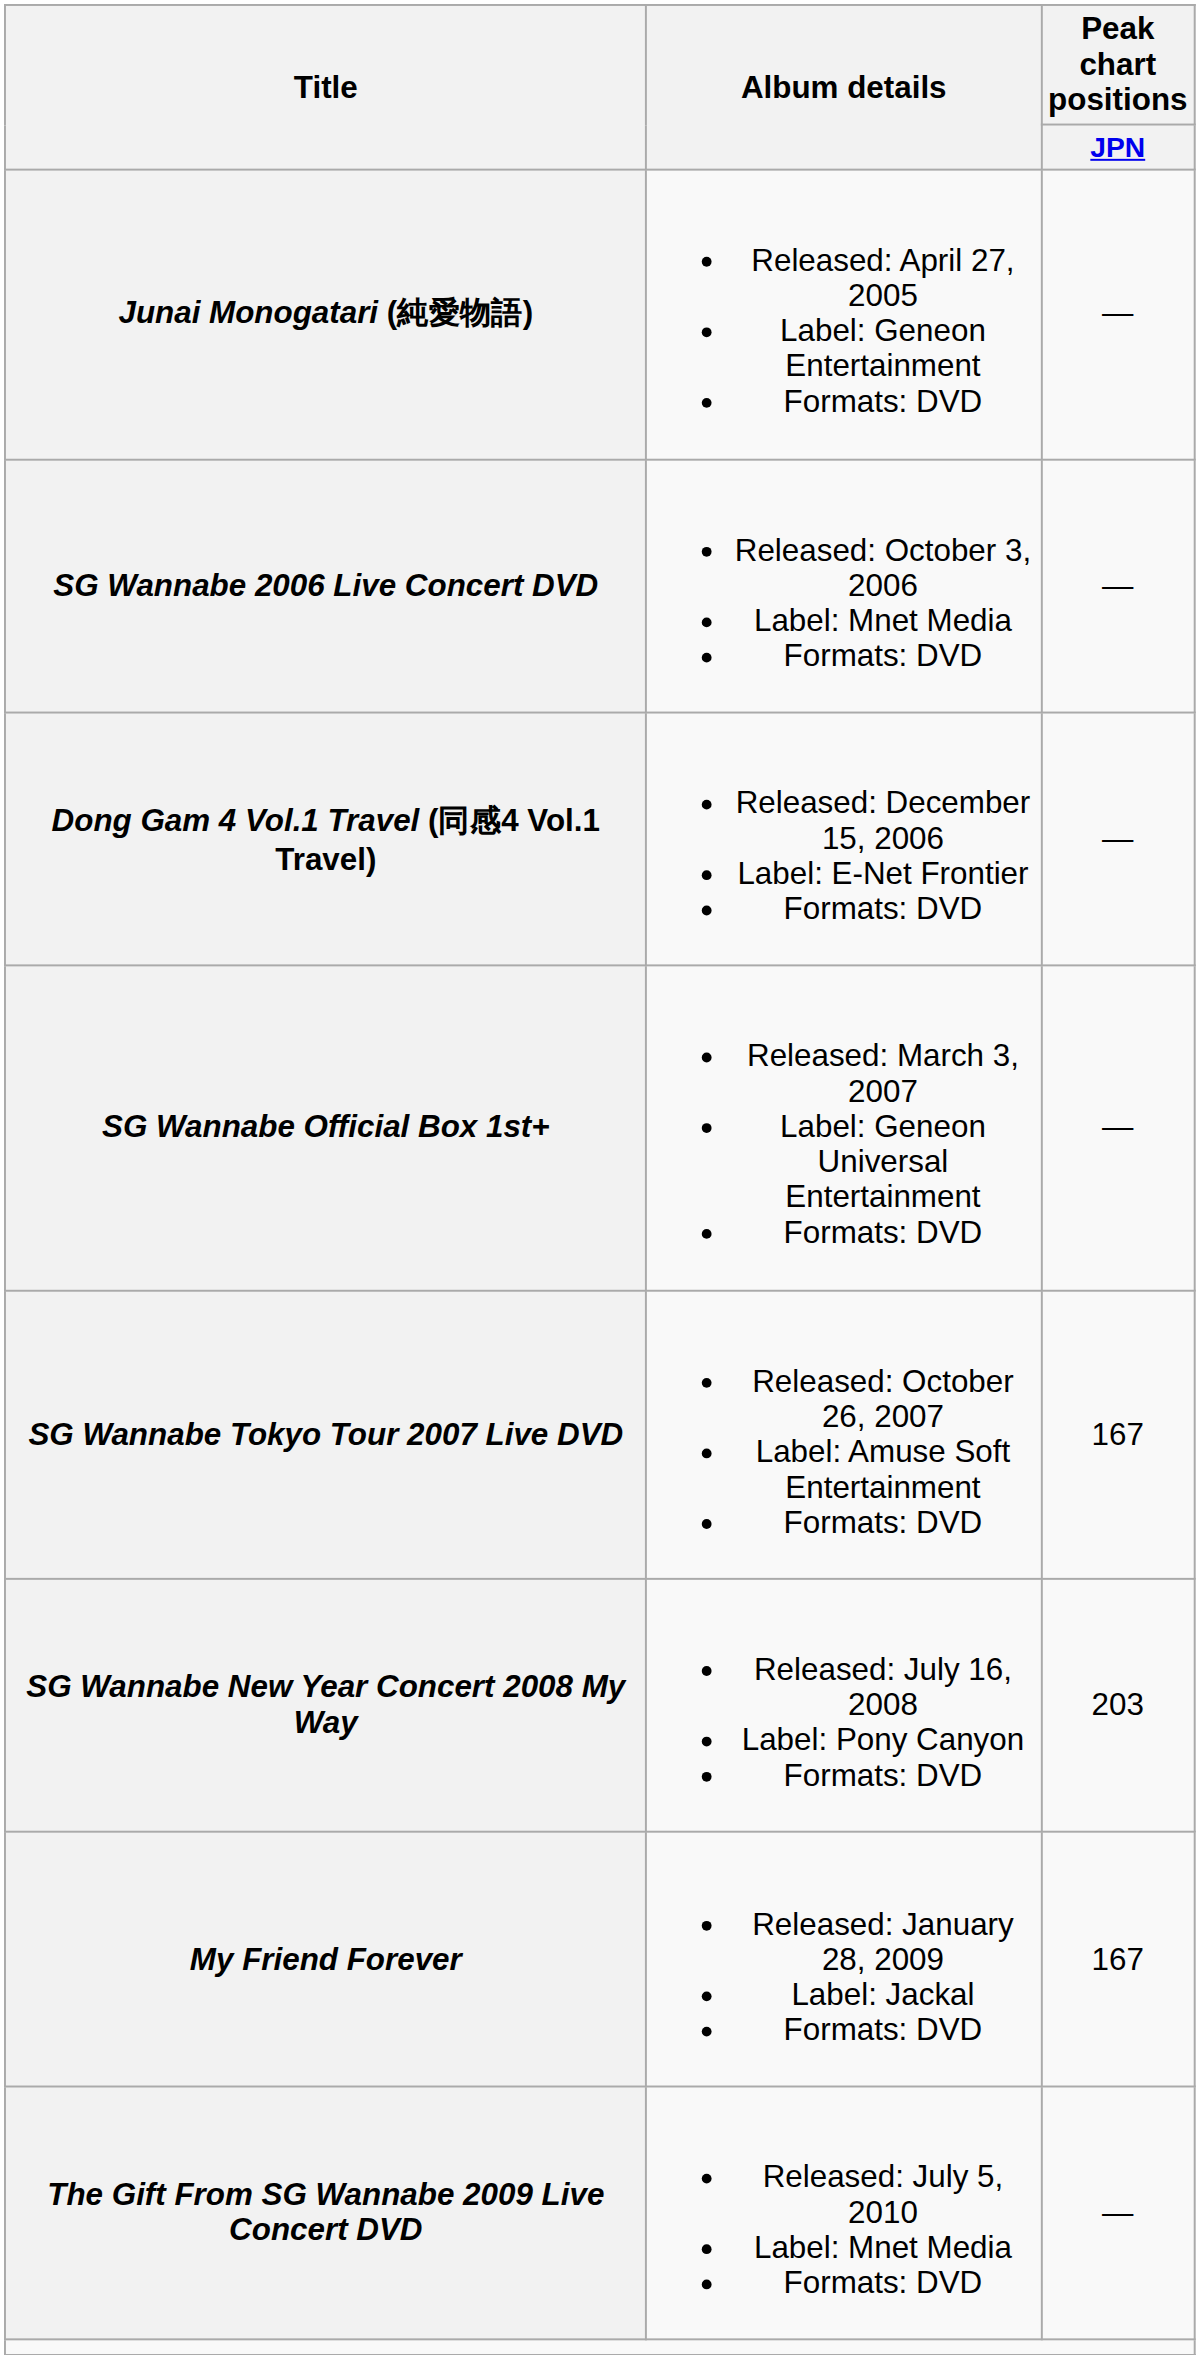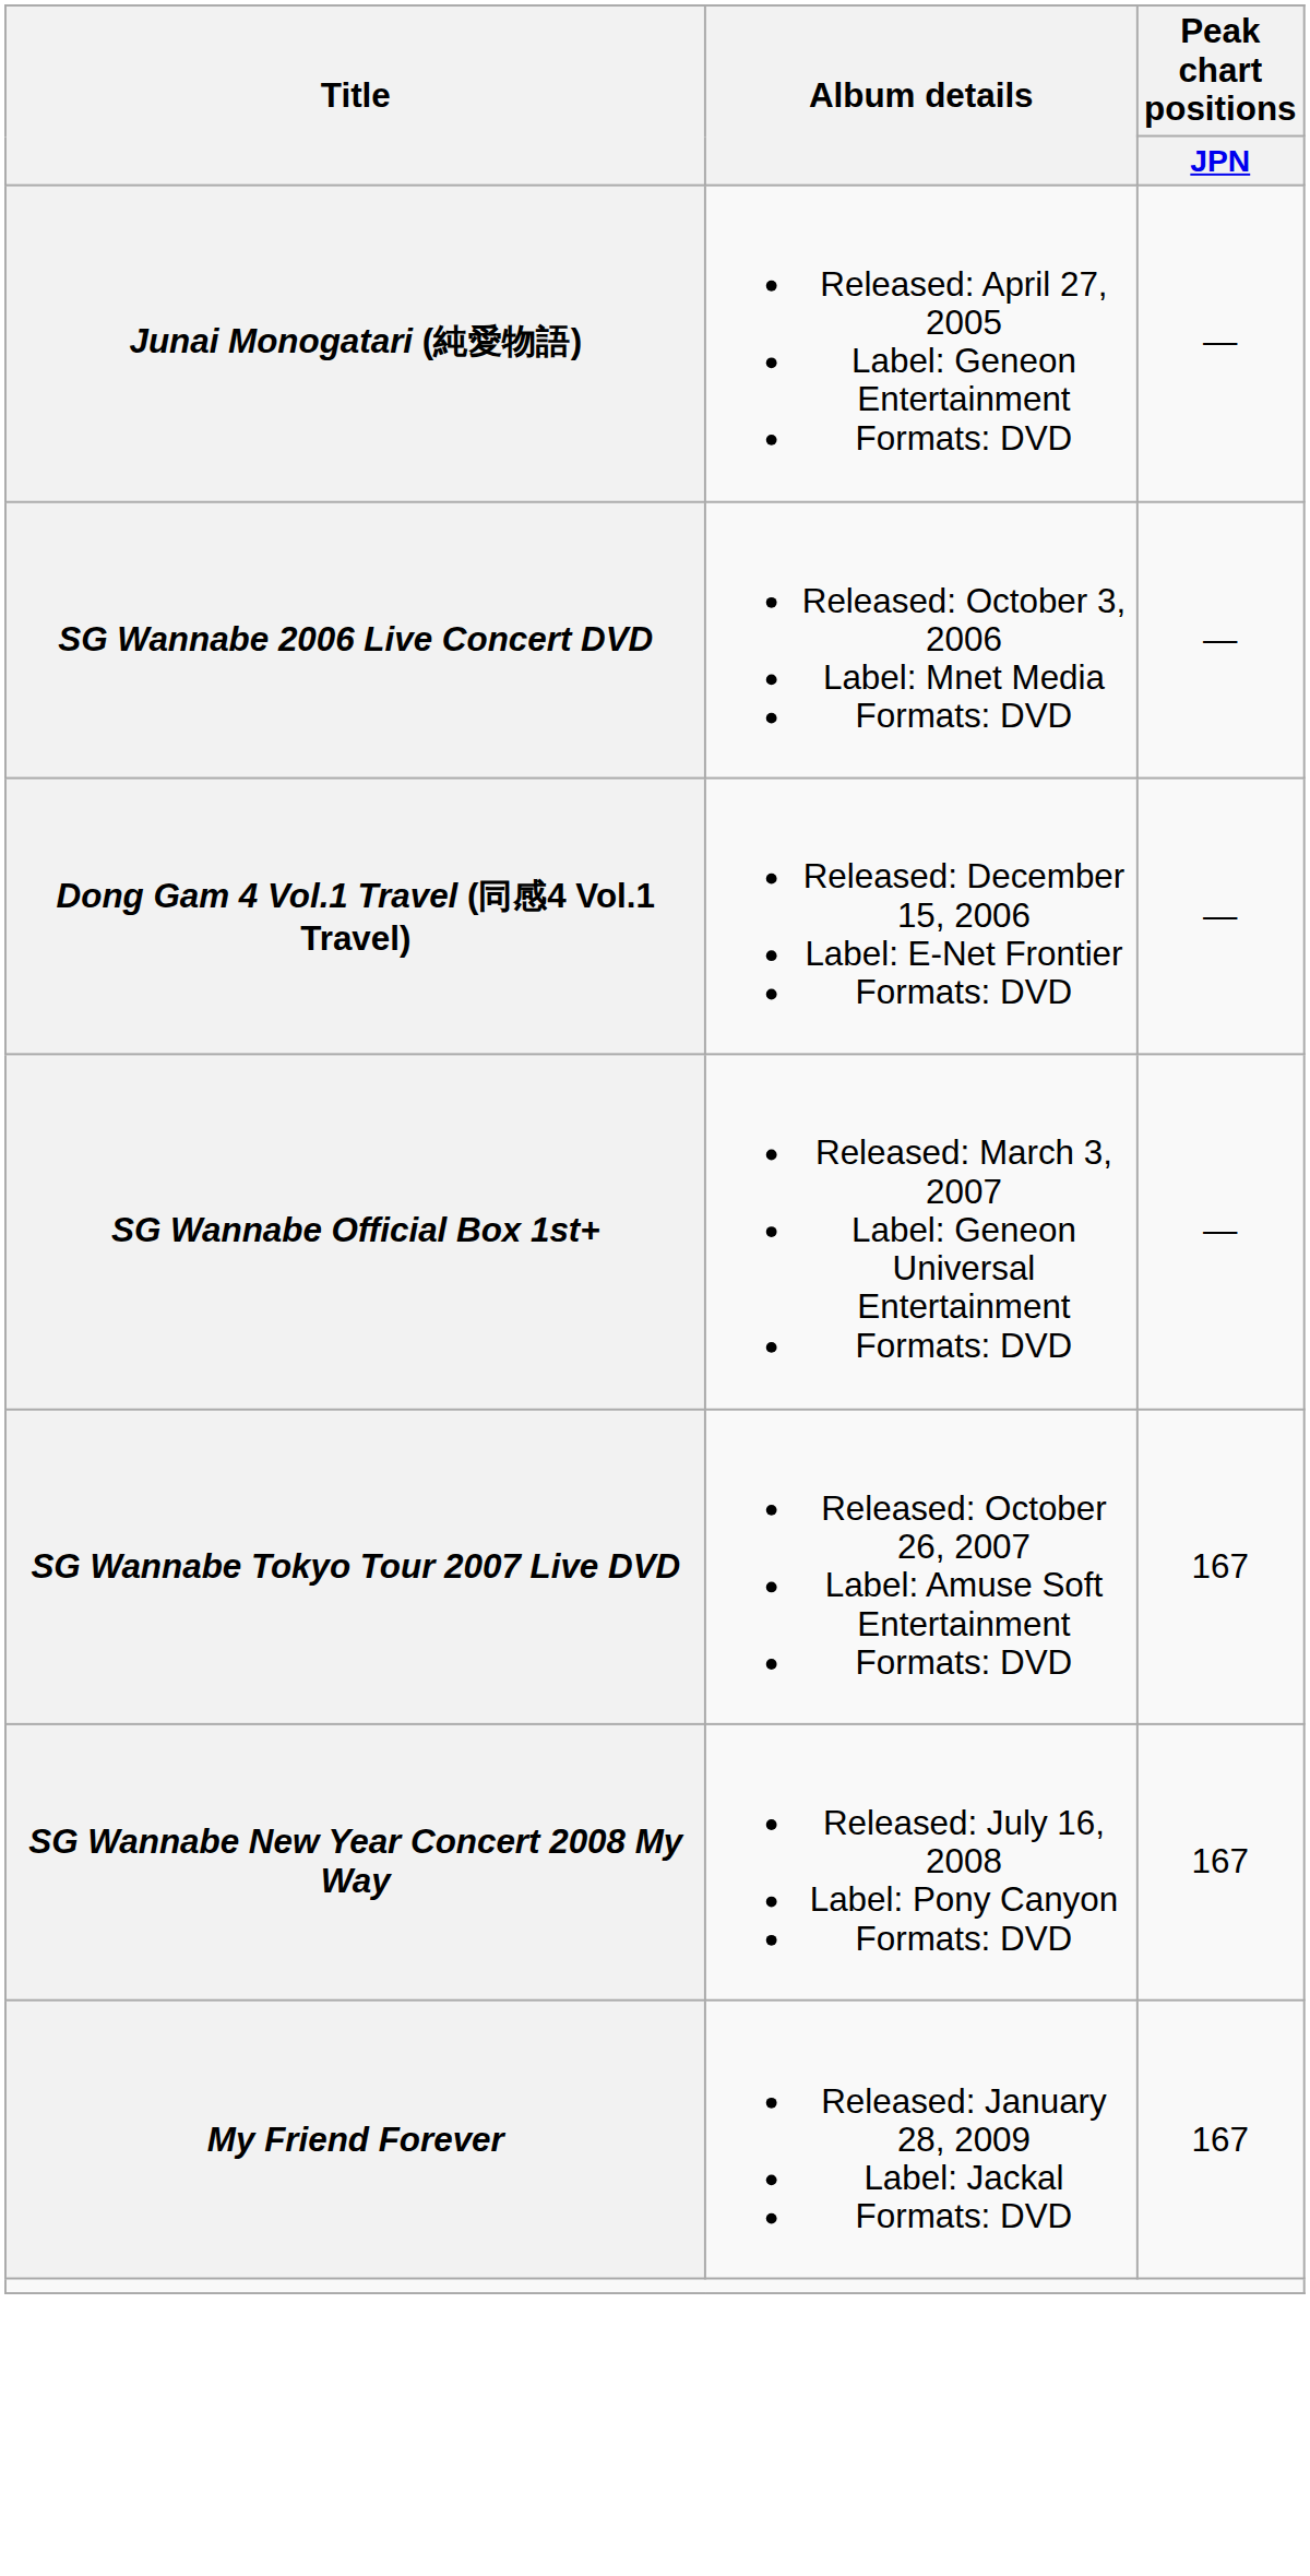 <table class="wikitable plainrowheaders" style="text-align:center;">
 <tr>
 <th scope="col" rowspan="2" style="width:20em;">Title</th>
 <th scope="col" rowspan="2">Album details</th>
 <th scope="col" colspan="1">Peak chart positions</th>
 </tr>
 <tr>
 <th scope="col" style="width:3em;font-size:90%;"><a href='#'>JPN</a><br></th>
 </tr>
 <tr>
 <th scope="row"><em>Junai Monogatari</em> (純愛物語)</th>
 <td><br><ul><li>Released: April 27, 2005 </li><li>Label: Geneon Entertainment</li><li>Formats: DVD</li></ul></td>
 <td>—</td>
 </tr>
 <tr>
 <th scope="row"><em>SG Wannabe 2006 Live Concert DVD</em></th>
 <td><br><ul><li>Released: October 3, 2006 </li><li>Label: Mnet Media</li><li>Formats: DVD</li></ul></td>
 <td>—</td>
 </tr>
 <tr>
 <th scope="row"><em>Dong Gam 4 Vol.1 Travel</em> (同感4 Vol.1 Travel)</th>
 <td><br><ul><li>Released: December 15, 2006 </li><li>Label: E-Net Frontier</li><li>Formats: DVD</li></ul></td>
 <td>—</td>
 </tr>
 <tr>
 <th scope="row"><em>SG Wannabe Official Box 1st+</em></th>
 <td><br><ul><li>Released: March 3, 2007 </li><li>Label: Geneon Universal Entertainment</li><li>Formats: DVD</li></ul></td>
 <td>—</td>
 </tr>
 <tr>
 <th scope="row"><em>SG Wannabe Tokyo Tour 2007 Live DVD</em></th>
 <td><br><ul><li>Released: October 26, 2007 </li><li>Label: Amuse Soft Entertainment</li><li>Formats: DVD</li></ul></td>
 <td>167</td>
 </tr>
 <tr>
 <th scope="row"><em>SG Wannabe New Year Concert 2008 My Way</em></th>
 <td><br><ul><li>Released: July 16, 2008 </li><li>Label: Pony Canyon</li><li>Formats: DVD</li></ul></td>
-<td>203</td>
+<td>167</td>
 </tr>
 <tr>
 <th scope="row"><em>My Friend Forever</em></th>
 <td><br><ul><li>Released: January 28, 2009 </li><li>Label: Jackal</li><li>Formats: DVD</li></ul></td>
 <td>167</td>
 </tr>
 <tr>
-<th scope="row"><em>The Gift From SG Wannabe 2009 Live Concert DVD</em></th>
-<td><br><ul><li>Released: July 5, 2010 </li><li>Label: Mnet Media</li><li>Formats: DVD</li></ul></td>
-<td>—</td>
-</tr>
-<tr>
 <td colspan="3"></td>
 </tr>
 <tr>
 </tr>
 </table>
